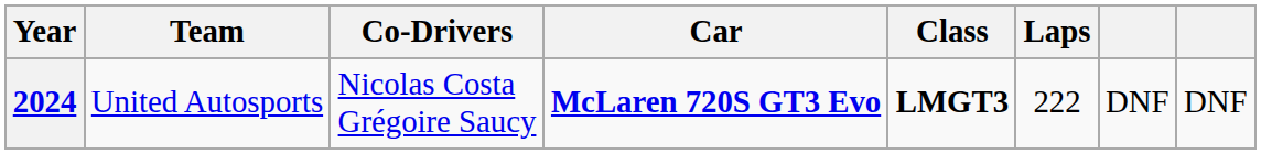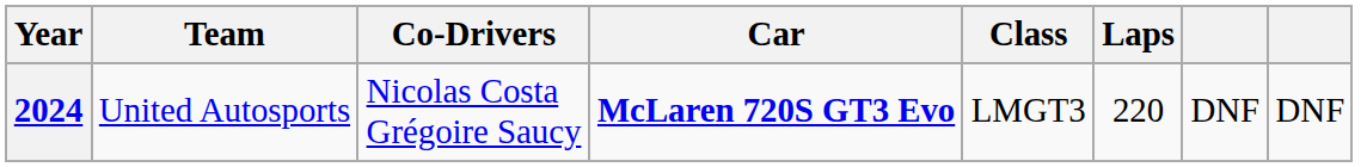 <table class="wikitable" style="text-align:center; font-size:90%">
 <tr>
 <th>Year</th>
 <th>Team</th>
 <th>Co-Drivers</th>
 <th>Car</th>
 <th>Class</th>
 <th>Laps</th>
 <th></th>
 <th></th>
 </tr>
 <tr>
 <th><a href='#'>2024</a></th>
 <td align="left"> <a href='#'>United Autosports</a></td>
 <td align="left"> <a href='#'>Nicolas Costa</a><br> <a href='#'>Grégoire Saucy</a></td>
 <td align="left"><strong><a href='#'>McLaren 720S GT3 Evo</a></strong></td>
-<td><strong>LMGT3</strong></td>
-<td>222</td>
+<td>LMGT3</td>
+<td>220</td>
 <td>DNF</td>
 <td>DNF</td>
 </tr>
 <tr>
 </tr>
 </table>
